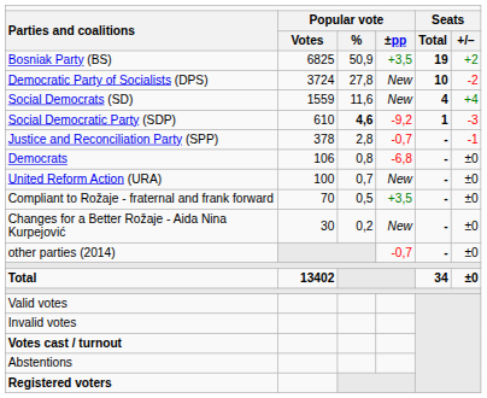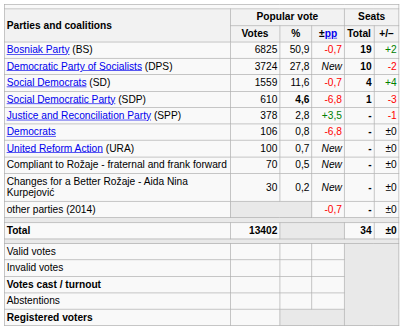 <table class="wikitable" style="text-align:right; font-size:98%; margin-bottom:0">
 <tr>
 <td colspan="6"></td>
 </tr>
 <tr>
 <th style="text-align:left;" rowspan="2" width="500">Parties and coalitions</th>
 <th colspan="3">Popular vote</th>
 <th colspan="2">Seats</th>
 </tr>
 <tr>
 <th width="85">Votes</th>
 <th width="50">%</th>
 <th width="50">±<a href='#'>pp</a></th>
 <th width="40">Total</th>
 <th width="40">+/−</th>
 </tr>
 <tr>
 <td align="left"><a href='#'>Bosniak Party</a> (BS)</td>
 <td>6825</td>
 <td>50,9</td>
-<td style="color:green;">+3,5</td>
+<td style="color:red;">-0,7</td>
 <td><strong>19</strong></td>
 <td style="color:green;">+2</td>
 </tr>
 <tr>
 <td align="left"><a href='#'>Democratic Party of Socialists</a> (DPS)</td>
 <td>3724</td>
 <td>27,8</td>
 <td><em>New</em></td>
 <td><strong>10</strong></td>
 <td style="color:red;">-2</td>
 </tr>
 <tr>
 <td align="left"><a href='#'>Social Democrats</a> (SD)</td>
 <td>1559</td>
 <td>11,6</td>
-<td><em>New</em></td>
+<td style="color:red;">-0,7</td>
 <td><strong>4</strong></td>
 <td style="color:green;">+4</td>
 </tr>
 <tr>
 <td align="left"><a href='#'>Social Democratic Party</a> (SDP)</td>
 <td>610</td>
 <td><strong>4,6</strong></td>
-<td style="color:red;">-9,2</td>
+<td style="color:red;">-6,8</td>
 <td><strong>1</strong></td>
 <td style="color:red;">-3</td>
 </tr>
 <tr>
 <td align="left"><a href='#'>Justice and Reconciliation Party</a> (SPP)</td>
 <td>378</td>
 <td>2,8</td>
-<td style="color:red;">-0,7</td>
+<td style="color:green;">+3,5</td>
 <td><strong>-</strong></td>
 <td style="color:red;">-1</td>
 </tr>
 <tr>
 <td align="left"><a href='#'>Democrats</a></td>
 <td>106</td>
 <td>0,8</td>
 <td style="color:red;">-6,8</td>
 <td><strong>-</strong></td>
 <td>±0</td>
 </tr>
 <tr>
 <td align="left"><a href='#'>United Reform Action</a> (URA)</td>
 <td>100</td>
 <td>0,7</td>
 <td><em>New</em></td>
 <td><strong>-</strong></td>
 <td>±0</td>
 </tr>
 <tr>
 <td align="left">Compliant to Rožaje - fraternal and frank forward</td>
 <td>70</td>
 <td>0,5</td>
-<td style="color:green;">+3,5</td>
+<td><em>New</em></td>
 <td><strong>-</strong></td>
 <td>±0</td>
 </tr>
 <tr>
 <td align="left">Changes for a Better Rožaje - Aida Nina Kurpejović</td>
 <td>30</td>
 <td>0,2</td>
 <td><em>New</em></td>
 <td><strong>-</strong></td>
 <td>±0</td>
 </tr>
 <tr>
 <td align="left">other parties (2014)</td>
 <td bgcolor="#E9E9E9" colspan="2"></td>
 <td style="color:red;">-0,7</td>
 <td><strong>-</strong></td>
 <td>±0</td>
 </tr>
 <tr>
 <td colspan="6" bgcolor="#E9E9E9"></td>
 </tr>
 <tr style="font-weight:bold;">
 <td align="left" width="500">Total</td>
 <td>13402</td>
 <td bgcolor="#E9E9E9" colspan="2"></td>
 <td width="40">34</td>
 <td width="40">±0</td>
 </tr>
 <tr>
 <td colspan="6" bgcolor="#E9E9E9"></td>
 </tr>
 <tr>
 <td align="left">Valid votes</td>
 <td></td>
 <td></td>
 <td style="color:green;"></td>
 <td bgcolor="#E9E9E9" colspan="2" rowspan="5"></td>
 </tr>
 <tr>
 <td align="left">Invalid votes</td>
 <td></td>
 <td></td>
 <td style="color:red;"></td>
 </tr>
 <tr style="font-weight:bold;">
 <td align="left">Votes cast / turnout</td>
 <td></td>
 <td></td>
 <td style="color:green;"></td>
 </tr>
 <tr>
 <td align="left">Abstentions</td>
 <td></td>
 <td></td>
 <td style="color:red;"></td>
 </tr>
 <tr style="font-weight:bold;">
 <td align="left">Registered voters</td>
 <td></td>
 <td bgcolor="#E9E9E9" colspan="2"></td>
 </tr>
 </table>
